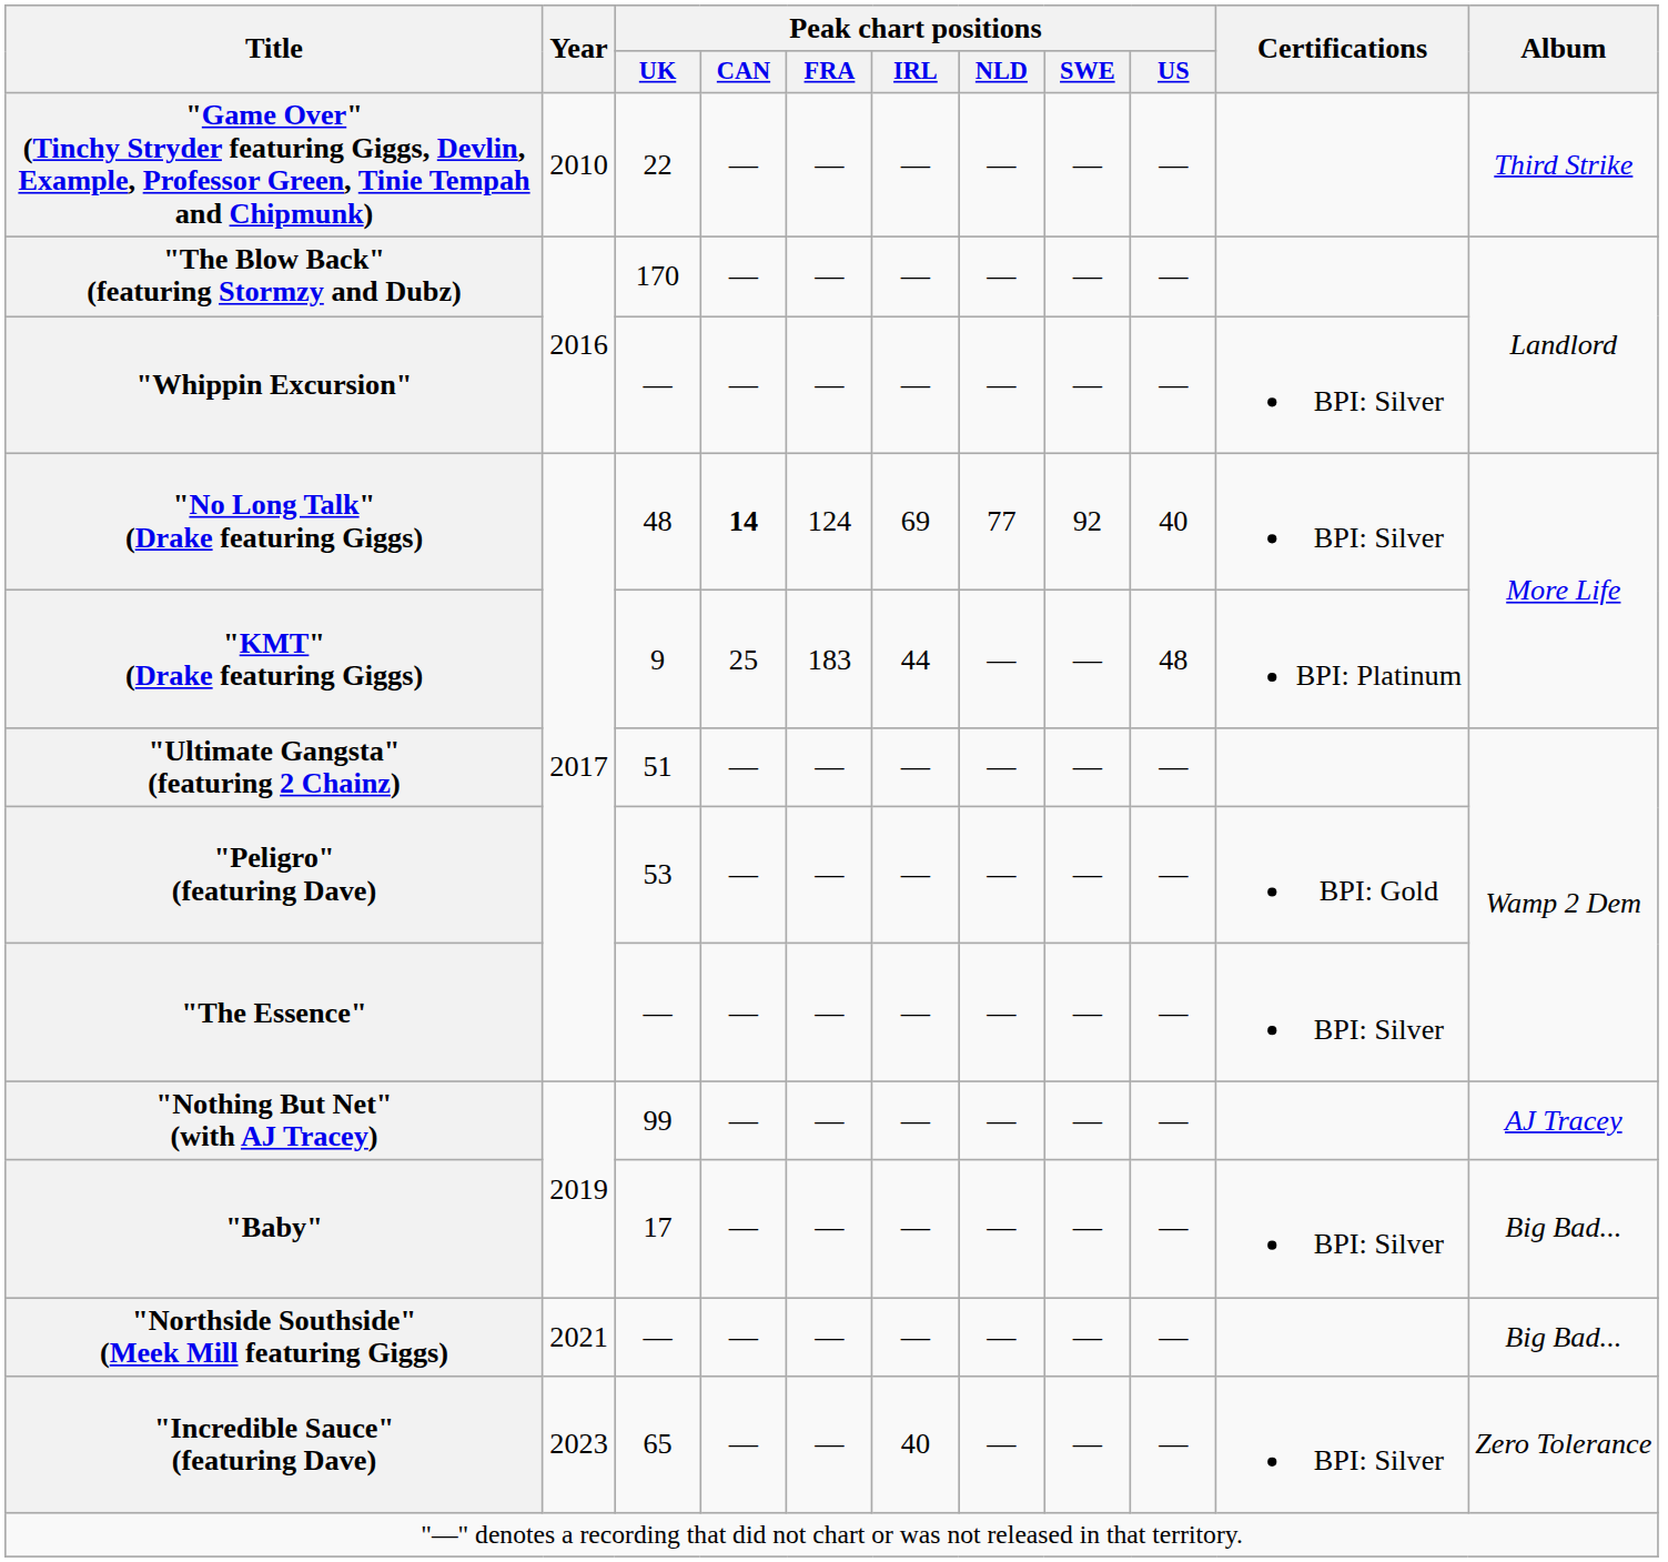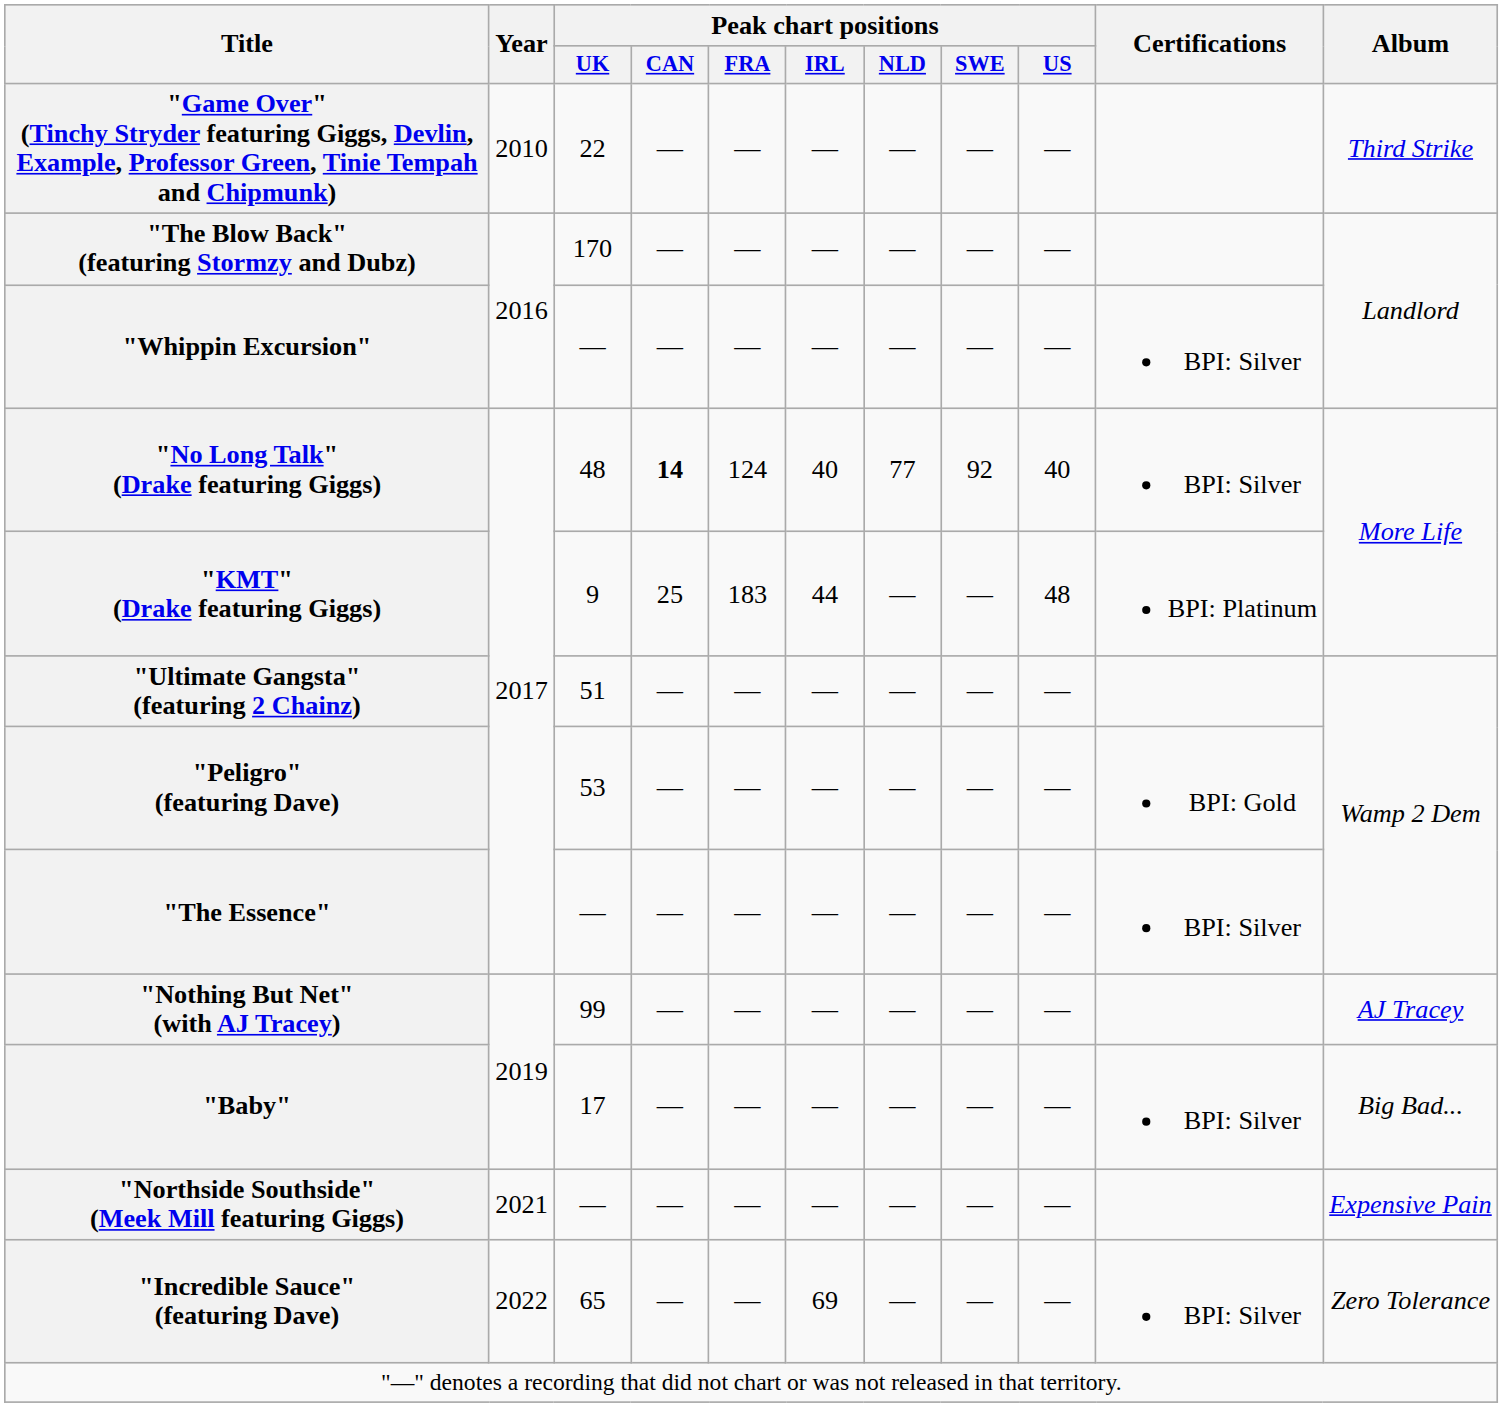 <table class="wikitable plainrowheaders" style="text-align:center;" border="1">
 <tr>
 <th scope="col" rowspan="2" style="width:18em;">Title</th>
 <th scope="col" rowspan="2">Year</th>
 <th scope="col" colspan="7">Peak chart positions</th>
 <th scope="col" rowspan="2">Certifications</th>
 <th scope="col" rowspan="2">Album</th>
 </tr>
 <tr>
 <th scope="col" style="width:3em;font-size:85%;"><a href='#'>UK</a><br></th>
 <th scope="col" style="width:3em;font-size:85%;"><a href='#'>CAN</a><br></th>
 <th scope="col" style="width:3em;font-size:85%;"><a href='#'>FRA</a><br></th>
 <th scope="col" style="width:3em;font-size:85%;"><a href='#'>IRL</a><br></th>
 <th scope="col" style="width:3em;font-size:85%;"><a href='#'>NLD</a><br></th>
 <th scope="col" style="width:3em;font-size:85%;"><a href='#'>SWE</a><br></th>
 <th scope="col" style="width:3em;font-size:85%;"><a href='#'>US</a><br></th>
 </tr>
 <tr>
 <th scope="row">"<a href='#'>Game Over</a>"<br><span>(<a href='#'>Tinchy Stryder</a> featuring Giggs, <a href='#'>Devlin</a>, <a href='#'>Example</a>, <a href='#'>Professor Green</a>, <a href='#'>Tinie Tempah</a> and <a href='#'>Chipmunk</a>)</span></th>
 <td>2010</td>
 <td>22</td>
 <td>—</td>
 <td>—</td>
 <td>—</td>
 <td>—</td>
 <td>—</td>
 <td>—</td>
 <td></td>
 <td><em><a href='#'>Third Strike</a></em></td>
 </tr>
 <tr>
 <th scope="row">"The Blow Back"<br><span>(featuring <a href='#'>Stormzy</a> and Dubz)</span></th>
 <td rowspan=2>2016</td>
 <td>170</td>
 <td>—</td>
 <td>—</td>
 <td>—</td>
 <td>—</td>
 <td>—</td>
 <td>—</td>
 <td></td>
 <td rowspan=2><em>Landlord</em></td>
 </tr>
 <tr>
 <th scope="row">"Whippin Excursion"</th>
 <td>—</td>
 <td>—</td>
 <td>—</td>
 <td>—</td>
 <td>—</td>
 <td>—</td>
 <td>—</td>
 <td><br><ul><li>BPI: Silver</li></ul></td>
 </tr>
 <tr>
 <th scope="row">"<a href='#'>No Long Talk</a>"<br><span>(<a href='#'>Drake</a> featuring Giggs)</span></th>
 <td rowspan="5">2017</td>
 <td>48</td>
 <td><strong>14</strong></td>
 <td>124</td>
-<td>69<br></td>
+<td>40</td>
 <td>77</td>
 <td>92</td>
 <td>40</td>
 <td><br><ul><li>BPI: Silver</li></ul></td>
 <td rowspan="2"><em><a href='#'>More Life</a></em></td>
 </tr>
 <tr>
 <th scope="row">"<a href='#'>KMT</a>"<br><span>(<a href='#'>Drake</a> featuring Giggs)</span></th>
 <td>9</td>
 <td>25</td>
 <td>183</td>
 <td>44</td>
 <td>—</td>
 <td>—</td>
 <td>48</td>
 <td><br><ul><li>BPI: Platinum</li></ul></td>
 </tr>
 <tr>
 <th scope="row">"Ultimate Gangsta"<br><span>(featuring <a href='#'>2 Chainz</a>)</span></th>
 <td>51</td>
 <td>—</td>
 <td>—</td>
 <td>—</td>
 <td>—</td>
 <td>—</td>
 <td>—</td>
 <td></td>
 <td rowspan="3"><em>Wamp 2 Dem</em></td>
 </tr>
 <tr>
 <th scope="row">"Peligro"<br><span>(featuring Dave)</span></th>
 <td>53</td>
 <td>—</td>
 <td>—</td>
 <td>—</td>
 <td>—</td>
 <td>—</td>
 <td>—</td>
 <td><br><ul><li>BPI: Gold</li></ul></td>
 </tr>
 <tr>
 <th scope="row">"The Essence"</th>
 <td>—</td>
 <td>—</td>
 <td>—</td>
 <td>—</td>
 <td>—</td>
 <td>—</td>
 <td>—</td>
 <td><br><ul><li>BPI: Silver</li></ul></td>
 </tr>
 <tr>
 <th scope="row">"Nothing But Net"<br><span>(with <a href='#'>AJ Tracey</a>)</span></th>
 <td rowspan="2">2019</td>
 <td>99</td>
 <td>—</td>
 <td>—</td>
 <td>—</td>
 <td>—</td>
 <td>—</td>
 <td>—</td>
 <td></td>
 <td><em><a href='#'>AJ Tracey</a></em></td>
 </tr>
 <tr>
 <th scope="row">"Baby"</th>
 <td>17</td>
 <td>—</td>
 <td>—</td>
 <td>—</td>
 <td>—</td>
 <td>—</td>
 <td>—</td>
 <td><br><ul><li>BPI: Silver</li></ul></td>
 <td><em>Big Bad...</em></td>
 </tr>
 <tr>
 <th scope="row">"Northside Southside"<br><span>(<a href='#'>Meek Mill</a> featuring Giggs)</span></th>
 <td>2021</td>
 <td>—</td>
 <td>—</td>
 <td>—</td>
 <td>—</td>
 <td>—</td>
 <td>—</td>
 <td>—</td>
 <td></td>
-<td><em>Big Bad...</em></td>
+<td><em><a href='#'>Expensive Pain</a></em></td>
 </tr>
 <tr>
 <th scope="row">"Incredible Sauce"<br><span>(featuring Dave)</span></th>
-<td>2023</td>
+<td>2022</td>
 <td>65</td>
 <td>—</td>
 <td>—</td>
-<td>40</td>
+<td>69<br></td>
 <td>—</td>
 <td>—</td>
 <td>—</td>
 <td><br><ul><li>BPI: Silver</li></ul></td>
 <td><em>Zero Tolerance</em></td>
 </tr>
 <tr>
 <td colspan="15" style="font-size:90%">"—" denotes a recording that did not chart or was not released in that territory.</td>
 </tr>
 </table>
